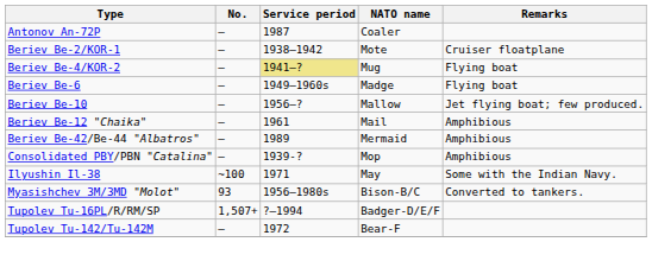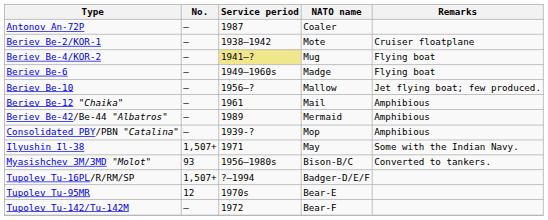 <table class="wikitable sortable">
 <tr>
 <th>Type</th>
 <th>No.</th>
 <th>Service period</th>
 <th>NATO name</th>
 <th>Remarks</th>
 </tr>
 <tr>
 <td><a href='#'>Antonov An-72P</a></td>
 <td>–</td>
 <td>1987</td>
 <td>Coaler</td>
 <td></td>
 </tr>
 <tr>
 <td><a href='#'>Beriev Be-2/KOR-1</a></td>
 <td>–</td>
 <td>1938–1942</td>
 <td>Mote</td>
 <td>Cruiser floatplane</td>
 </tr>
 <tr>
 <td><a href='#'>Beriev Be-4/KOR-2</a></td>
 <td>–</td>
 <td style="background: khaki;">1941–?</td>
 <td>Mug</td>
 <td>Flying boat</td>
 </tr>
 <tr>
 <td><a href='#'>Beriev Be-6</a></td>
 <td>–</td>
 <td>1949–1960s</td>
 <td>Madge</td>
 <td>Flying boat</td>
 </tr>
 <tr>
 <td><a href='#'>Beriev Be-10</a></td>
 <td>–</td>
 <td>1956–?</td>
 <td>Mallow</td>
 <td>Jet flying boat; few produced.</td>
 </tr>
 <tr>
 <td><a href='#'>Beriev Be-12</a> "<em>Chaika</em>"</td>
 <td>–</td>
 <td>1961</td>
 <td>Mail</td>
 <td>Amphibious</td>
 </tr>
 <tr>
 <td><a href='#'>Beriev Be-42</a>/Be-44 "<em>Albatros</em>"</td>
 <td>–</td>
 <td>1989</td>
 <td>Mermaid</td>
 <td>Amphibious</td>
 </tr>
 <tr>
 <td><a href='#'>Consolidated PBY</a>/PBN "<em>Catalina</em>"</td>
 <td>–</td>
 <td>1939-?</td>
 <td>Mop</td>
 <td>Amphibious</td>
 </tr>
 <tr>
 <td><a href='#'>Ilyushin Il-38</a></td>
-<td>~100</td>
+<td>1,507+</td>
 <td>1971</td>
 <td>May</td>
 <td>Some with the Indian Navy.</td>
 </tr>
 <tr>
 <td><a href='#'>Myasishchev 3M/3MD</a> "<em>Molot</em>"</td>
 <td>93</td>
 <td>1956–1980s</td>
 <td>Bison-B/C</td>
 <td>Converted to tankers.</td>
 </tr>
 <tr>
 <td><a href='#'>Tupolev Tu-16PL</a>/R/RM/SP</td>
 <td>1,507+</td>
 <td>?–1994</td>
 <td>Badger-D/E/F</td>
 <td></td>
 </tr>
 <tr>
+<td><a href='#'>Tupolev Tu-95MR</a></td>
+<td>12</td>
+<td>1970s</td>
+<td>Bear-E</td>
+<td></td>
+</tr>
+<tr>
 <td><a href='#'>Tupolev Tu-142/Tu-142M</a></td>
 <td>–</td>
 <td>1972</td>
 <td>Bear-F</td>
 <td></td>
 </tr>
 <tr>
 </tr>
 </table>
